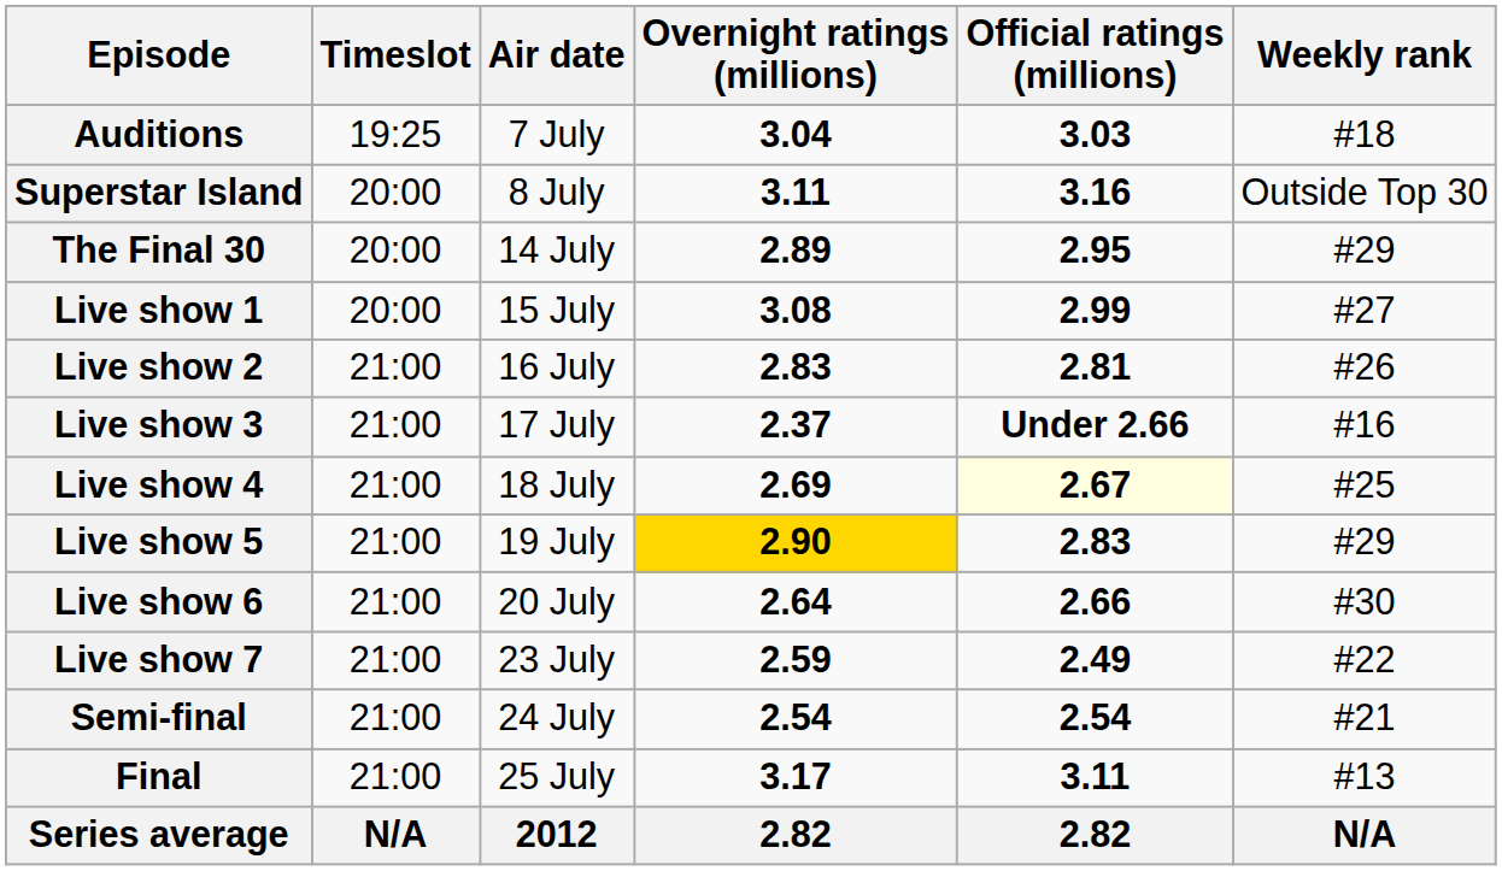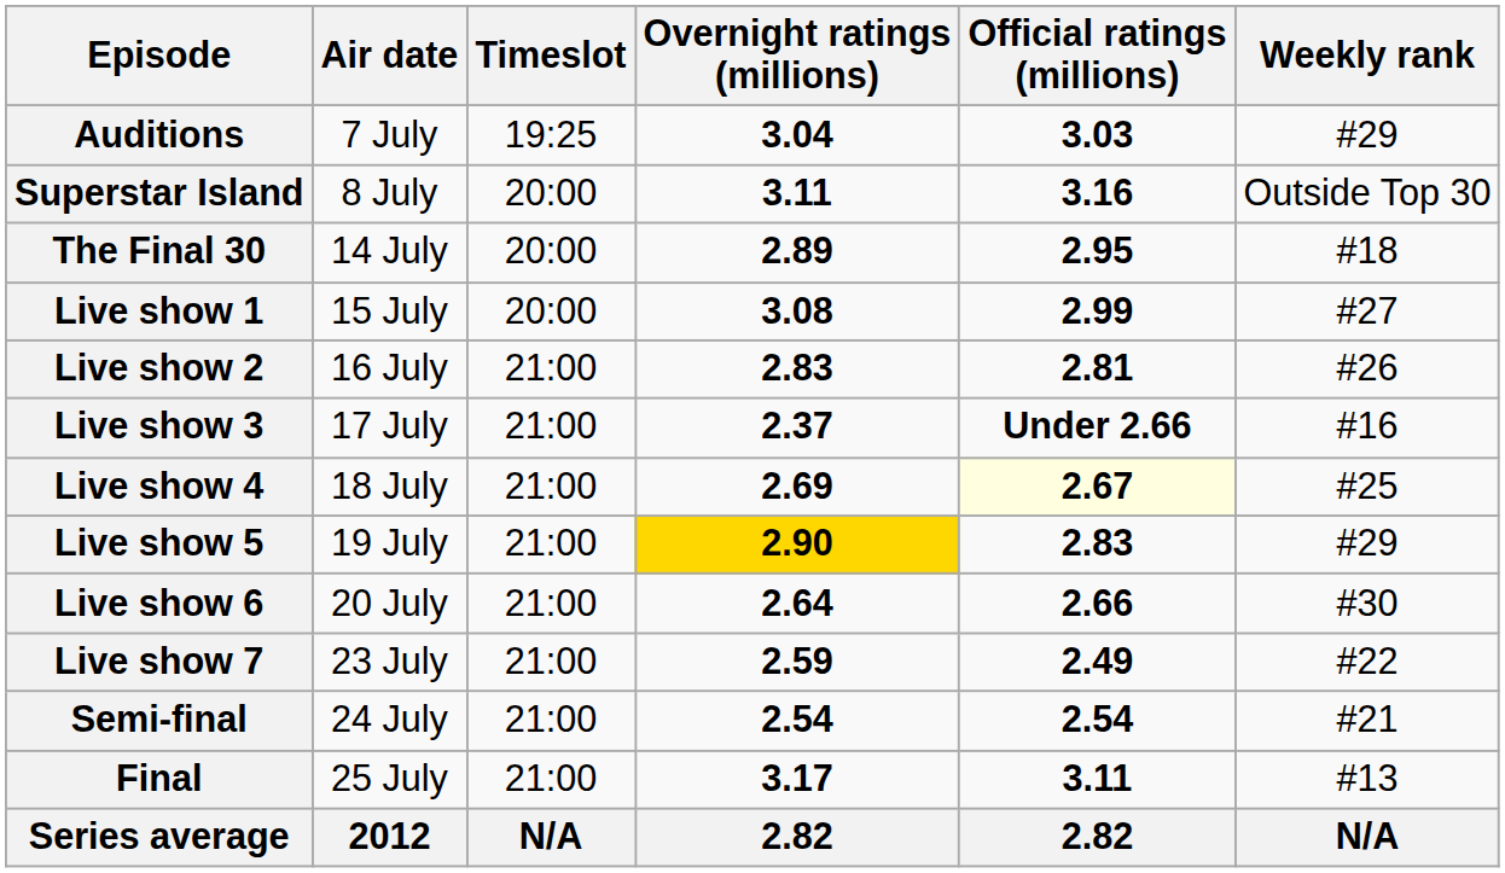 <table class="wikitable sortable">
 <tr>
 <th>Episode</th>
+<th>Air date</th>
 <th>Timeslot</th>
-<th>Air date</th>
 <th>Overnight ratings<br>(millions)</th>
 <th>Official ratings<br>(millions)</th>
 <th>Weekly rank</th>
 </tr>
 <tr>
 <th style="text-align:center">Auditions</th>
+<td style="text-align:center">7 July</td>
 <td style="text-align:center">19:25</td>
-<td style="text-align:center">7 July</td>
 <td style="text-align:center"><strong>3.04</strong></td>
 <td style="text-align:center"><strong>3.03</strong></td>
-<td style="text-align:center">#18</td>
+<td style="text-align:center">#29</td>
 </tr>
 <tr>
 <th style="text-align:center">Superstar Island</th>
+<td style="text-align:center">8 July</td>
 <td style="text-align:center">20:00</td>
-<td style="text-align:center">8 July</td>
 <td style="text-align:center"><strong>3.11</strong></td>
 <td style="text-align:center"><strong>3.16</strong></td>
 <td style="text-align:center">Outside Top 30</td>
 </tr>
 <tr>
 <th style="text-align:center">The Final 30</th>
+<td style="text-align:center">14 July</td>
 <td style="text-align:center">20:00</td>
-<td style="text-align:center">14 July</td>
 <td style="text-align:center"><strong>2.89</strong></td>
 <td style="text-align:center"><strong>2.95</strong></td>
-<td style="text-align:center">#29</td>
+<td style="text-align:center">#18</td>
 </tr>
 <tr>
 <th style="text-align:center">Live show 1</th>
+<td style="text-align:center">15 July</td>
 <td style="text-align:center">20:00</td>
-<td style="text-align:center">15 July</td>
 <td style="text-align:center"><strong>3.08</strong></td>
 <td style="text-align:center"><strong>2.99</strong></td>
 <td style="text-align:center">#27</td>
 </tr>
 <tr>
 <th style="text-align:center">Live show 2</th>
+<td style="text-align:center">16 July</td>
 <td style="text-align:center">21:00</td>
-<td style="text-align:center">16 July</td>
 <td style="text-align:center"><strong>2.83</strong></td>
 <td style="text-align:center"><strong>2.81</strong></td>
 <td style="text-align:center">#26</td>
 </tr>
 <tr>
 <th style="text-align:center">Live show 3</th>
+<td style="text-align:center">17 July</td>
 <td style="text-align:center">21:00</td>
-<td style="text-align:center">17 July</td>
 <td style="text-align:center"><strong>2.37</strong></td>
 <td style="text-align:center"><strong>Under 2.66</strong></td>
 <td style="text-align:center">#16</td>
 </tr>
 <tr>
 <th style="text-align:center">Live show 4</th>
+<td style="text-align:center">18 July</td>
 <td style="text-align:center">21:00</td>
-<td style="text-align:center">18 July</td>
 <td style="text-align:center"><strong>2.69</strong></td>
 <td style="background: lightyellow; text-align:center"><strong>2.67</strong></td>
 <td style="text-align:center">#25</td>
 </tr>
 <tr>
 <th style="text-align:center">Live show 5</th>
+<td style="text-align:center">19 July</td>
 <td style="text-align:center">21:00</td>
-<td style="text-align:center">19 July</td>
 <td style="background: gold; text-align:center"><strong>2.90</strong></td>
 <td style="text-align:center"><strong>2.83</strong></td>
 <td style="text-align:center">#29</td>
 </tr>
 <tr>
 <th style="text-align:center">Live show 6</th>
+<td style="text-align:center">20 July</td>
 <td style="text-align:center">21:00</td>
-<td style="text-align:center">20 July</td>
 <td style="text-align:center"><strong>2.64</strong></td>
 <td style="text-align:center"><strong>2.66</strong></td>
 <td style="text-align:center">#30</td>
 </tr>
 <tr>
 <th style="text-align:center">Live show 7</th>
+<td style="text-align:center">23 July</td>
 <td style="text-align:center">21:00</td>
-<td style="text-align:center">23 July</td>
 <td style="text-align:center"><strong>2.59</strong></td>
 <td style="text-align:center"><strong>2.49</strong></td>
 <td style="text-align:center">#22</td>
 </tr>
 <tr>
 <th style="text-align:center">Semi-final</th>
+<td style="text-align:center">24 July</td>
 <td style="text-align:center">21:00</td>
-<td style="text-align:center">24 July</td>
 <td style="text-align:center"><strong>2.54</strong></td>
 <td style="text-align:center"><strong>2.54</strong></td>
 <td style="text-align:center">#21</td>
 </tr>
 <tr>
 <th style="text-align:center">Final</th>
+<td style="text-align:center">25 July</td>
 <td style="text-align:center">21:00</td>
-<td style="text-align:center">25 July</td>
 <td style="text-align:center"><strong>3.17</strong></td>
 <td style="text-align:center"><strong>3.11</strong></td>
 <td style="text-align:center">#13</td>
 </tr>
 <tr>
 <th><strong>Series average</strong></th>
+<th>2012</th>
 <th>N/A</th>
-<th>2012</th>
 <th>2.82</th>
 <th>2.82</th>
 <th>N/A</th>
 </tr>
 </table>
